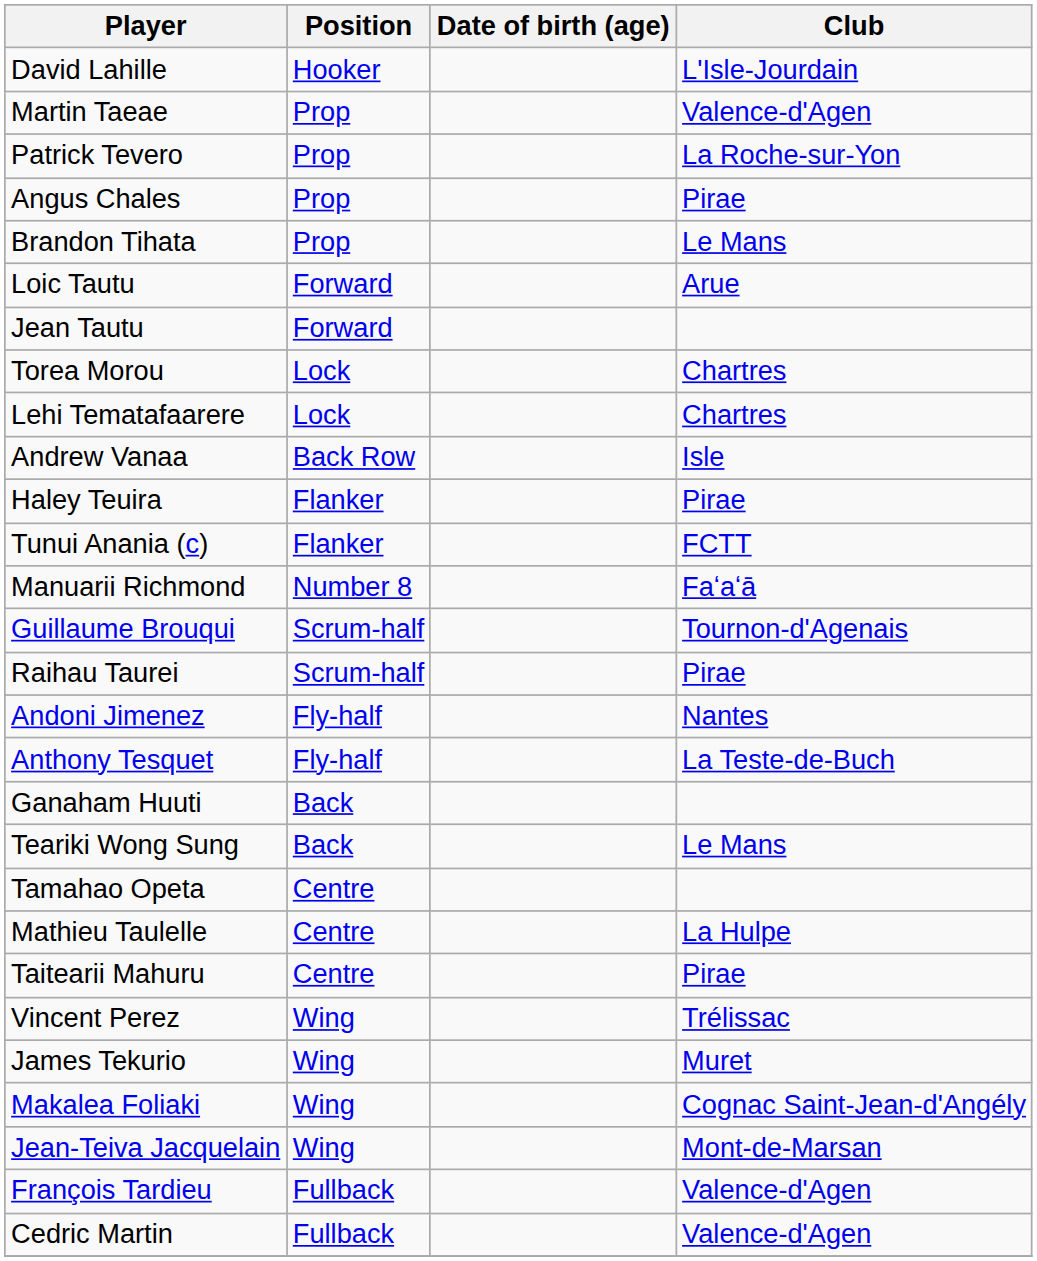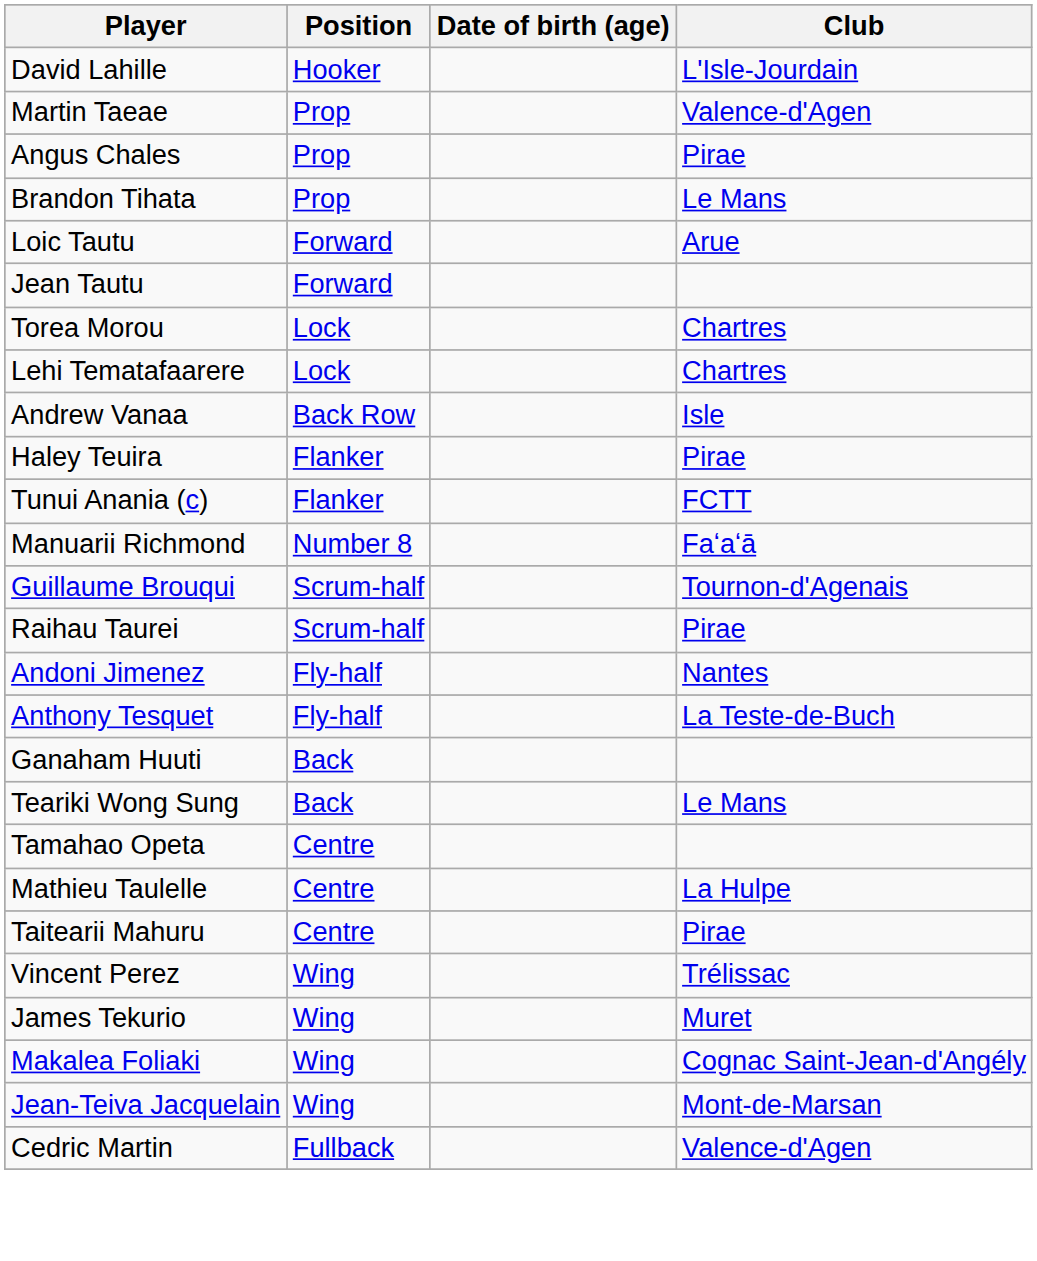 <table class="wikitable">
 <tr>
 <th>Player</th>
 <th>Position</th>
 <th>Date of birth (age)</th>
 <th>Club</th>
 </tr>
 <tr>
 <td>David Lahille</td>
 <td><a href='#'>Hooker</a></td>
 <td></td>
 <td> <a href='#'>L'Isle-Jourdain</a></td>
 </tr>
 <tr>
 <td>Martin Taeae</td>
 <td><a href='#'>Prop</a></td>
 <td></td>
 <td> <a href='#'>Valence-d'Agen</a></td>
-</tr>
-<tr>
-<td>Patrick Tevero</td>
-<td><a href='#'>Prop</a></td>
-<td></td>
-<td> <a href='#'>La Roche-sur-Yon</a></td>
 </tr>
 <tr>
 <td>Angus Chales</td>
 <td><a href='#'>Prop</a></td>
 <td></td>
 <td> <a href='#'>Pirae</a></td>
 </tr>
 <tr>
 <td>Brandon Tihata</td>
 <td><a href='#'>Prop</a></td>
 <td></td>
 <td> <a href='#'>Le Mans</a></td>
 </tr>
 <tr>
 <td>Loic Tautu</td>
 <td><a href='#'>Forward</a></td>
 <td></td>
 <td> <a href='#'>Arue</a></td>
 </tr>
 <tr>
 <td>Jean Tautu</td>
 <td><a href='#'>Forward</a></td>
 <td></td>
 <td></td>
 </tr>
 <tr>
 <td>Torea Morou</td>
 <td><a href='#'>Lock</a></td>
 <td></td>
 <td> <a href='#'>Chartres</a></td>
 </tr>
 <tr>
 <td>Lehi Tematafaarere</td>
 <td><a href='#'>Lock</a></td>
 <td></td>
 <td> <a href='#'>Chartres</a></td>
 </tr>
 <tr>
 <td>Andrew Vanaa</td>
 <td><a href='#'>Back Row</a></td>
 <td></td>
 <td> <a href='#'>Isle</a></td>
 </tr>
 <tr>
 <td>Haley Teuira</td>
 <td><a href='#'>Flanker</a></td>
 <td></td>
 <td> <a href='#'>Pirae</a></td>
 </tr>
 <tr>
 <td>Tunui Anania (<a href='#'>c</a>)</td>
 <td><a href='#'>Flanker</a></td>
 <td></td>
 <td> <a href='#'>FCTT</a></td>
 </tr>
 <tr>
 <td>Manuarii Richmond</td>
 <td><a href='#'>Number 8</a></td>
 <td></td>
 <td> <a href='#'>Faʻaʻā</a></td>
 </tr>
 <tr>
 <td><a href='#'>Guillaume Brouqui</a></td>
 <td><a href='#'>Scrum-half</a></td>
 <td></td>
 <td> <a href='#'>Tournon-d'Agenais</a></td>
 </tr>
 <tr>
 <td>Raihau Taurei</td>
 <td><a href='#'>Scrum-half</a></td>
 <td></td>
 <td> <a href='#'>Pirae</a></td>
 </tr>
 <tr>
 <td><a href='#'>Andoni Jimenez</a></td>
 <td><a href='#'>Fly-half</a></td>
 <td></td>
 <td> <a href='#'>Nantes</a></td>
 </tr>
 <tr>
 <td><a href='#'>Anthony Tesquet</a></td>
 <td><a href='#'>Fly-half</a></td>
 <td></td>
 <td> <a href='#'>La Teste-de-Buch</a></td>
 </tr>
 <tr>
 <td>Ganaham Huuti</td>
 <td><a href='#'>Back</a></td>
 <td></td>
 <td></td>
 </tr>
 <tr>
 <td>Teariki Wong Sung</td>
 <td><a href='#'>Back</a></td>
 <td></td>
 <td> <a href='#'>Le Mans</a></td>
 </tr>
 <tr>
 <td>Tamahao Opeta</td>
 <td><a href='#'>Centre</a></td>
 <td></td>
 <td></td>
 </tr>
 <tr>
 <td>Mathieu Taulelle</td>
 <td><a href='#'>Centre</a></td>
 <td></td>
 <td> <a href='#'>La Hulpe</a></td>
 </tr>
 <tr>
 <td>Taitearii Mahuru</td>
 <td><a href='#'>Centre</a></td>
 <td></td>
 <td> <a href='#'>Pirae</a></td>
 </tr>
 <tr>
 <td>Vincent Perez</td>
 <td><a href='#'>Wing</a></td>
 <td></td>
 <td> <a href='#'>Trélissac</a></td>
 </tr>
 <tr>
 <td>James Tekurio</td>
 <td><a href='#'>Wing</a></td>
 <td></td>
 <td> <a href='#'>Muret</a></td>
 </tr>
 <tr>
 <td><a href='#'>Makalea Foliaki</a></td>
 <td><a href='#'>Wing</a></td>
 <td></td>
 <td> <a href='#'>Cognac Saint-Jean-d'Angély</a></td>
 </tr>
 <tr>
 <td><a href='#'>Jean-Teiva Jacquelain</a></td>
 <td><a href='#'>Wing</a></td>
 <td></td>
 <td> <a href='#'>Mont-de-Marsan</a></td>
 </tr>
 <tr>
-<td><a href='#'>François Tardieu</a></td>
-<td><a href='#'>Fullback</a></td>
-<td></td>
-<td> <a href='#'>Valence-d'Agen</a></td>
-</tr>
-<tr>
 <td>Cedric Martin</td>
 <td><a href='#'>Fullback</a></td>
 <td></td>
 <td> <a href='#'>Valence-d'Agen</a></td>
 </tr>
 <tr>
 </tr>
 </table>
